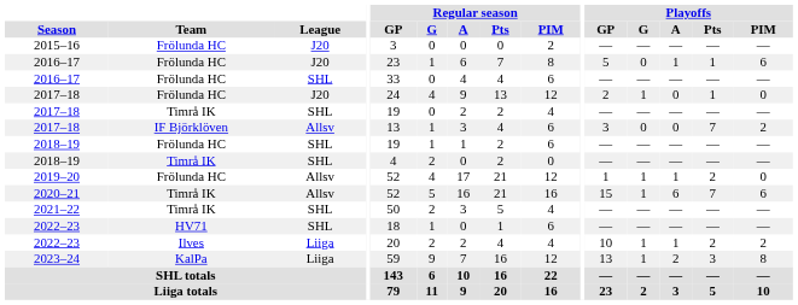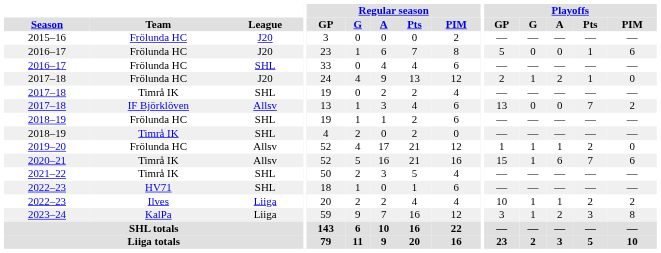 <table border="0" cellpadding="1" cellspacing="0" style="text-align:center; width:60em">
 <tr bgcolor="#e0e0e0">
 <th colspan="3" bgcolor="#ffffff"></th>
 <th rowspan="99" bgcolor="#ffffff"></th>
 <th colspan="5"><a href='#'>Regular season</a></th>
 <th rowspan="99" bgcolor="#ffffff"></th>
 <th colspan="5"><a href='#'>Playoffs</a></th>
 </tr>
 <tr bgcolor="#e0e0e0">
 <th><a href='#'>Season</a></th>
 <th>Team</th>
 <th>League</th>
 <th>GP</th>
 <th><a href='#'>G</a></th>
 <th><a href='#'>A</a></th>
 <th><a href='#'>Pts</a></th>
 <th><a href='#'>PIM</a></th>
 <th>GP</th>
 <th>G</th>
 <th>A</th>
 <th>Pts</th>
 <th>PIM</th>
 </tr>
 <tr>
 <td>2015–16</td>
 <td><a href='#'>Frölunda HC</a></td>
 <td><a href='#'>J20</a></td>
 <td>3</td>
 <td>0</td>
 <td>0</td>
 <td>0</td>
 <td>2</td>
 <td>—</td>
 <td>—</td>
 <td>—</td>
 <td>—</td>
 <td>—</td>
 </tr>
 <tr bgcolor="#f0f0f0">
 <td>2016–17</td>
 <td>Frölunda HC</td>
 <td>J20</td>
 <td>23</td>
 <td>1</td>
 <td>6</td>
 <td>7</td>
 <td>8</td>
 <td>5</td>
 <td>0</td>
-<td>1</td>
+<td>0</td>
 <td>1</td>
 <td>6</td>
 </tr>
 <tr>
 <td><a href='#'>2016–17</a></td>
 <td>Frölunda HC</td>
 <td><a href='#'>SHL</a></td>
 <td>33</td>
 <td>0</td>
 <td>4</td>
 <td>4</td>
 <td>6</td>
 <td>—</td>
 <td>—</td>
 <td>—</td>
 <td>—</td>
 <td>—</td>
 </tr>
 <tr bgcolor="#f0f0f0">
 <td>2017–18</td>
 <td>Frölunda HC</td>
 <td>J20</td>
 <td>24</td>
 <td>4</td>
 <td>9</td>
 <td>13</td>
 <td>12</td>
 <td>2</td>
 <td>1</td>
-<td>0</td>
+<td>2</td>
 <td>1</td>
 <td>0</td>
 </tr>
 <tr>
 <td><a href='#'>2017–18</a></td>
 <td>Timrå IK</td>
 <td>SHL</td>
 <td>19</td>
 <td>0</td>
 <td>2</td>
 <td>2</td>
 <td>4</td>
 <td>—</td>
 <td>—</td>
 <td>—</td>
 <td>—</td>
 <td>—</td>
 </tr>
 <tr bgcolor="#f0f0f0">
 <td><a href='#'>2017–18</a></td>
 <td><a href='#'>IF Björklöven</a></td>
 <td><a href='#'>Allsv</a></td>
 <td>13</td>
 <td>1</td>
 <td>3</td>
 <td>4</td>
 <td>6</td>
-<td>3</td>
+<td>13</td>
 <td>0</td>
 <td>0</td>
 <td>7</td>
 <td>2</td>
 </tr>
 <tr>
 <td><a href='#'>2018–19</a></td>
 <td>Frölunda HC</td>
 <td>SHL</td>
 <td>19</td>
 <td>1</td>
 <td>1</td>
 <td>2</td>
 <td>6</td>
 <td>—</td>
 <td>—</td>
 <td>—</td>
 <td>—</td>
 <td>—</td>
 </tr>
 <tr bgcolor="#f0f0f0">
 <td>2018–19</td>
 <td><a href='#'>Timrå IK</a></td>
 <td>SHL</td>
 <td>4</td>
 <td>2</td>
 <td>0</td>
 <td>2</td>
 <td>0</td>
 <td>—</td>
 <td>—</td>
 <td>—</td>
 <td>—</td>
 <td>—</td>
 </tr>
 <tr>
 <td><a href='#'>2019–20</a></td>
 <td>Frölunda HC</td>
 <td>Allsv</td>
 <td>52</td>
 <td>4</td>
 <td>17</td>
 <td>21</td>
 <td>12</td>
 <td>1</td>
 <td>1</td>
 <td>1</td>
 <td>2</td>
 <td>0</td>
 </tr>
 <tr bgcolor="#f0f0f0">
 <td><a href='#'>2020–21</a></td>
 <td>Timrå IK</td>
 <td>Allsv</td>
 <td>52</td>
 <td>5</td>
 <td>16</td>
 <td>21</td>
 <td>16</td>
 <td>15</td>
 <td>1</td>
 <td>6</td>
 <td>7</td>
 <td>6</td>
 </tr>
 <tr>
 <td><a href='#'>2021–22</a></td>
 <td>Timrå IK</td>
 <td>SHL</td>
 <td>50</td>
 <td>2</td>
 <td>3</td>
 <td>5</td>
 <td>4</td>
 <td>—</td>
 <td>—</td>
 <td>—</td>
 <td>—</td>
 <td>—</td>
 </tr>
 <tr bgcolor="#f0f0f0">
 <td><a href='#'>2022–23</a></td>
 <td><a href='#'>HV71</a></td>
 <td>SHL</td>
 <td>18</td>
 <td>1</td>
 <td>0</td>
 <td>1</td>
 <td>6</td>
 <td>—</td>
 <td>—</td>
 <td>—</td>
 <td>—</td>
 <td>—</td>
 </tr>
 <tr>
 <td><a href='#'>2022–23</a></td>
 <td><a href='#'>Ilves</a></td>
 <td><a href='#'>Liiga</a></td>
 <td>20</td>
 <td>2</td>
 <td>2</td>
 <td>4</td>
 <td>4</td>
 <td>10</td>
 <td>1</td>
 <td>1</td>
 <td>2</td>
 <td>2</td>
 </tr>
 <tr bgcolor="#f0f0f0">
 <td><a href='#'>2023–24</a></td>
 <td><a href='#'>KalPa</a></td>
 <td>Liiga</td>
 <td>59</td>
 <td>9</td>
 <td>7</td>
 <td>16</td>
 <td>12</td>
-<td>13</td>
+<td>3</td>
 <td>1</td>
 <td>2</td>
 <td>3</td>
 <td>8</td>
 </tr>
 <tr bgcolor="#e0e0e0">
 <th colspan="3">SHL totals</th>
 <th>143</th>
 <th>6</th>
 <th>10</th>
 <th>16</th>
 <th>22</th>
 <th>—</th>
 <th>—</th>
 <th>—</th>
 <th>—</th>
 <th>—</th>
 </tr>
 <tr bgcolor="#e0e0e0">
 <th colspan="3">Liiga totals</th>
 <th>79</th>
 <th>11</th>
 <th>9</th>
 <th>20</th>
 <th>16</th>
 <th>23</th>
 <th>2</th>
 <th>3</th>
 <th>5</th>
 <th>10</th>
 </tr>
 </table>
